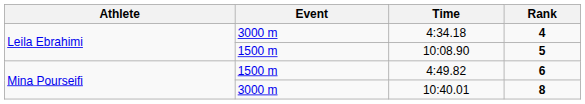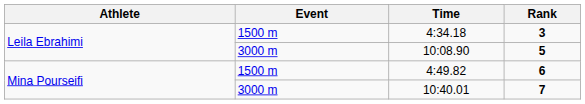 <table class="wikitable" width="55%" style="text-align:center; font-size:90%">
 <tr>
 <th width="30%">Athlete</th>
 <th width="20%">Event</th>
 <th width="15%">Time</th>
 <th width="10%">Rank</th>
 </tr>
 <tr>
 <td rowspan=2 align="left"><a href='#'>Leila Ebrahimi</a></td>
-<td align="left"><a href='#'>3000 m</a></td>
+<td align="left"><a href='#'>1500 m</a></td>
 <td>4:34.18</td>
-<td><strong>4</strong></td>
+<td><strong>3</strong></td>
 </tr>
 <tr>
-<td align="left"><a href='#'>1500 m</a></td>
+<td align="left"><a href='#'>3000 m</a></td>
 <td>10:08.90</td>
 <td><strong>5</strong></td>
 </tr>
 <tr>
 <td rowspan=2 align="left"><a href='#'>Mina Pourseifi</a></td>
 <td align="left"><a href='#'>1500 m</a></td>
 <td>4:49.82</td>
 <td><strong>6</strong></td>
 </tr>
 <tr>
 <td align="left"><a href='#'>3000 m</a></td>
 <td>10:40.01</td>
-<td><strong>8</strong></td>
+<td><strong>7</strong></td>
 </tr>
 </table>
